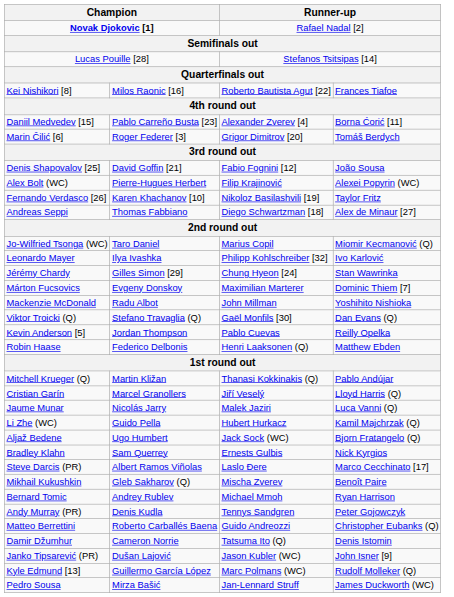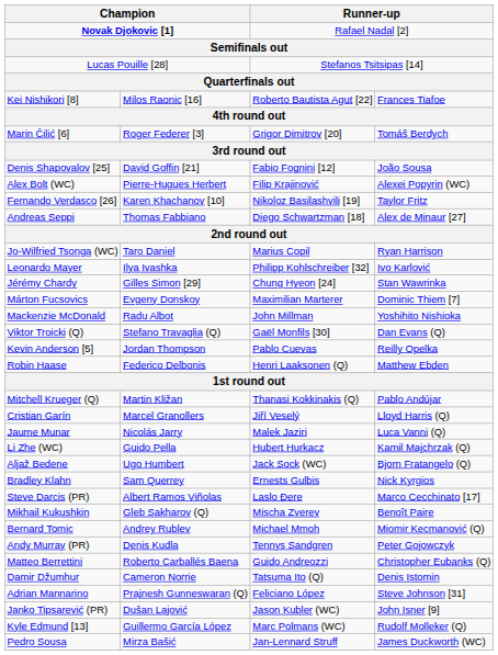 <table class="wikitable collapsible collapsed" style="font-size:90%">
 <tr style="font-size:110%">
 <th colspan="2">Champion</th>
 <th colspan="2">Runner-up</th>
 </tr>
 <tr style="text-align:center;">
 <td colspan="2"><strong> <a href='#'>Novak Djokovic</a> [1]</strong></td>
 <td colspan="2"> <a href='#'>Rafael Nadal</a> [2]</td>
 </tr>
 <tr style="font-size:110%">
 <th colspan="4">Semifinals out</th>
 </tr>
 <tr>
 <td colspan="2" style="text-align:center;"> <a href='#'>Lucas Pouille</a> [28]</td>
 <td colspan="2" style="text-align:center;"> <a href='#'>Stefanos Tsitsipas</a> [14]</td>
 </tr>
 <tr style="font-size:110%">
 <th colspan="4">Quarterfinals out</th>
 </tr>
 <tr>
 <td> <a href='#'>Kei Nishikori</a> [8]</td>
 <td> <a href='#'>Milos Raonic</a> [16]</td>
 <td> <a href='#'>Roberto Bautista Agut</a> [22]</td>
 <td> <a href='#'>Frances Tiafoe</a></td>
 </tr>
 <tr style="font-size:110%">
 <th colspan="4">4th round out</th>
-</tr>
-<tr>
-<td> <a href='#'>Daniil Medvedev</a> [15]</td>
-<td> <a href='#'>Pablo Carreño Busta</a> [23]</td>
-<td> <a href='#'>Alexander Zverev</a> [4]</td>
-<td> <a href='#'>Borna Ćorić</a> [11]</td>
 </tr>
 <tr>
 <td> <a href='#'>Marin Čilić</a> [6]</td>
 <td> <a href='#'>Roger Federer</a> [3]</td>
 <td> <a href='#'>Grigor Dimitrov</a> [20]</td>
 <td> <a href='#'>Tomáš Berdych</a></td>
 </tr>
 <tr style="font-size:110%">
 <th colspan="4">3rd round out</th>
 </tr>
 <tr>
 <td> <a href='#'>Denis Shapovalov</a> [25]</td>
 <td> <a href='#'>David Goffin</a> [21]</td>
 <td> <a href='#'>Fabio Fognini</a> [12]</td>
 <td> <a href='#'>João Sousa</a></td>
 </tr>
 <tr>
 <td> <a href='#'>Alex Bolt</a> (WC)</td>
 <td> <a href='#'>Pierre-Hugues Herbert</a></td>
 <td> <a href='#'>Filip Krajinović</a></td>
 <td> <a href='#'>Alexei Popyrin</a> (WC)</td>
 </tr>
 <tr>
 <td> <a href='#'>Fernando Verdasco</a> [26]</td>
 <td> <a href='#'>Karen Khachanov</a> [10]</td>
 <td> <a href='#'>Nikoloz Basilashvili</a> [19]</td>
 <td> <a href='#'>Taylor Fritz</a></td>
 </tr>
 <tr>
 <td> <a href='#'>Andreas Seppi</a></td>
 <td> <a href='#'>Thomas Fabbiano</a></td>
 <td> <a href='#'>Diego Schwartzman</a> [18]</td>
 <td> <a href='#'>Alex de Minaur</a> [27]</td>
 </tr>
 <tr style="font-size:110%">
 <th colspan="4">2nd round out</th>
 </tr>
 <tr>
 <td> <a href='#'>Jo-Wilfried Tsonga</a> (WC)</td>
 <td> <a href='#'>Taro Daniel</a></td>
 <td> <a href='#'>Marius Copil</a></td>
-<td> <a href='#'>Miomir Kecmanović</a> (Q)</td>
+<td> <a href='#'>Ryan Harrison</a></td>
 </tr>
 <tr>
 <td> <a href='#'>Leonardo Mayer</a></td>
 <td> <a href='#'>Ilya Ivashka</a></td>
 <td> <a href='#'>Philipp Kohlschreiber</a> [32]</td>
 <td> <a href='#'>Ivo Karlović</a></td>
 </tr>
 <tr>
 <td> <a href='#'>Jérémy Chardy</a></td>
 <td> <a href='#'>Gilles Simon</a> [29]</td>
 <td> <a href='#'>Chung Hyeon</a> [24]</td>
 <td> <a href='#'>Stan Wawrinka</a></td>
 </tr>
 <tr>
 <td> <a href='#'>Márton Fucsovics</a></td>
 <td> <a href='#'>Evgeny Donskoy</a></td>
 <td> <a href='#'>Maximilian Marterer</a></td>
 <td> <a href='#'>Dominic Thiem</a> [7]</td>
 </tr>
 <tr>
 <td> <a href='#'>Mackenzie McDonald</a></td>
 <td> <a href='#'>Radu Albot</a></td>
 <td> <a href='#'>John Millman</a></td>
 <td> <a href='#'>Yoshihito Nishioka</a></td>
 </tr>
 <tr>
 <td> <a href='#'>Viktor Troicki</a> (Q)</td>
 <td> <a href='#'>Stefano Travaglia</a> (Q)</td>
 <td> <a href='#'>Gaël Monfils</a> [30]</td>
 <td> <a href='#'>Dan Evans</a> (Q)</td>
 </tr>
 <tr>
 <td> <a href='#'>Kevin Anderson</a> [5]</td>
 <td> <a href='#'>Jordan Thompson</a></td>
 <td> <a href='#'>Pablo Cuevas</a></td>
 <td> <a href='#'>Reilly Opelka</a></td>
 </tr>
 <tr>
 <td> <a href='#'>Robin Haase</a></td>
 <td> <a href='#'>Federico Delbonis</a></td>
 <td> <a href='#'>Henri Laaksonen</a> (Q)</td>
 <td> <a href='#'>Matthew Ebden</a></td>
 </tr>
 <tr style="font-size:110%">
 <th colspan="4">1st round out</th>
 </tr>
 <tr>
 <td> <a href='#'>Mitchell Krueger</a> (Q)</td>
 <td> <a href='#'>Martin Kližan</a></td>
 <td> <a href='#'>Thanasi Kokkinakis</a> (Q)</td>
 <td> <a href='#'>Pablo Andújar</a></td>
 </tr>
 <tr>
 <td> <a href='#'>Cristian Garín</a></td>
 <td> <a href='#'>Marcel Granollers</a></td>
 <td> <a href='#'>Jiří Veselý</a></td>
 <td> <a href='#'>Lloyd Harris</a> (Q)</td>
 </tr>
 <tr>
 <td> <a href='#'>Jaume Munar</a></td>
 <td> <a href='#'>Nicolás Jarry</a></td>
 <td> <a href='#'>Malek Jaziri</a></td>
 <td> <a href='#'>Luca Vanni</a> (Q)</td>
 </tr>
 <tr>
 <td> <a href='#'>Li Zhe</a> (WC)</td>
 <td> <a href='#'>Guido Pella</a></td>
 <td> <a href='#'>Hubert Hurkacz</a></td>
 <td> <a href='#'>Kamil Majchrzak</a> (Q)</td>
 </tr>
 <tr>
 <td> <a href='#'>Aljaž Bedene</a></td>
 <td> <a href='#'>Ugo Humbert</a></td>
 <td> <a href='#'>Jack Sock</a> (WC)</td>
 <td> <a href='#'>Bjorn Fratangelo</a> (Q)</td>
 </tr>
 <tr>
 <td> <a href='#'>Bradley Klahn</a></td>
 <td> <a href='#'>Sam Querrey</a></td>
 <td> <a href='#'>Ernests Gulbis</a></td>
 <td> <a href='#'>Nick Kyrgios</a></td>
 </tr>
 <tr>
 <td> <a href='#'>Steve Darcis</a> (PR)</td>
 <td> <a href='#'>Albert Ramos Viñolas</a></td>
 <td> <a href='#'>Laslo Đere</a></td>
 <td> <a href='#'>Marco Cecchinato</a> [17]</td>
 </tr>
 <tr>
 <td> <a href='#'>Mikhail Kukushkin</a></td>
 <td> <a href='#'>Gleb Sakharov</a> (Q)</td>
 <td> <a href='#'>Mischa Zverev</a></td>
 <td> <a href='#'>Benoît Paire</a></td>
 </tr>
 <tr>
 <td> <a href='#'>Bernard Tomic</a></td>
 <td> <a href='#'>Andrey Rublev</a></td>
 <td> <a href='#'>Michael Mmoh</a></td>
-<td> <a href='#'>Ryan Harrison</a></td>
+<td> <a href='#'>Miomir Kecmanović</a> (Q)</td>
 </tr>
 <tr>
 <td> <a href='#'>Andy Murray</a> (PR)</td>
 <td> <a href='#'>Denis Kudla</a></td>
 <td> <a href='#'>Tennys Sandgren</a></td>
 <td> <a href='#'>Peter Gojowczyk</a></td>
 </tr>
 <tr>
 <td> <a href='#'>Matteo Berrettini</a></td>
 <td> <a href='#'>Roberto Carballés Baena</a></td>
 <td> <a href='#'>Guido Andreozzi</a></td>
 <td> <a href='#'>Christopher Eubanks</a> (Q)</td>
 </tr>
 <tr>
 <td> <a href='#'>Damir Džumhur</a></td>
 <td> <a href='#'>Cameron Norrie</a></td>
 <td> <a href='#'>Tatsuma Ito</a> (Q)</td>
 <td> <a href='#'>Denis Istomin</a></td>
 </tr>
 <tr>
+<td> <a href='#'>Adrian Mannarino</a></td>
+<td> <a href='#'>Prajnesh Gunneswaran</a> (Q)</td>
+<td> <a href='#'>Feliciano López</a></td>
+<td> <a href='#'>Steve Johnson</a> [31]</td>
+</tr>
+<tr>
 <td> <a href='#'>Janko Tipsarević</a> (PR)</td>
 <td> <a href='#'>Dušan Lajović</a></td>
 <td> <a href='#'>Jason Kubler</a> (WC)</td>
 <td> <a href='#'>John Isner</a> [9]</td>
 </tr>
 <tr>
 <td> <a href='#'>Kyle Edmund</a> [13]</td>
 <td> <a href='#'>Guillermo García López</a></td>
 <td> <a href='#'>Marc Polmans</a> (WC)</td>
 <td> <a href='#'>Rudolf Molleker</a> (Q)</td>
 </tr>
 <tr>
 <td> <a href='#'>Pedro Sousa</a></td>
 <td> <a href='#'>Mirza Bašić</a></td>
 <td> <a href='#'>Jan-Lennard Struff</a></td>
 <td> <a href='#'>James Duckworth</a> (WC)</td>
 </tr>
 </table>
